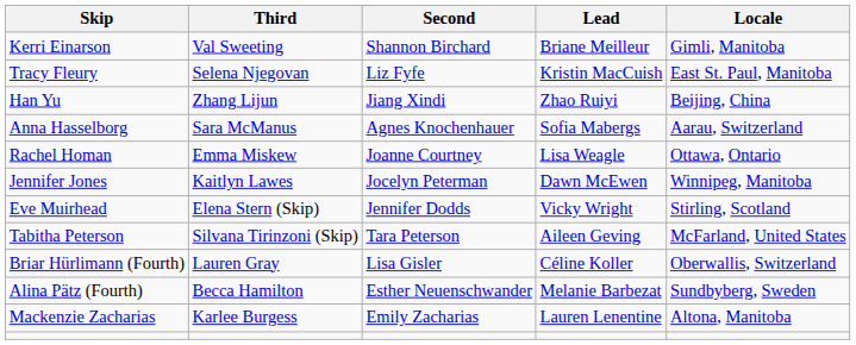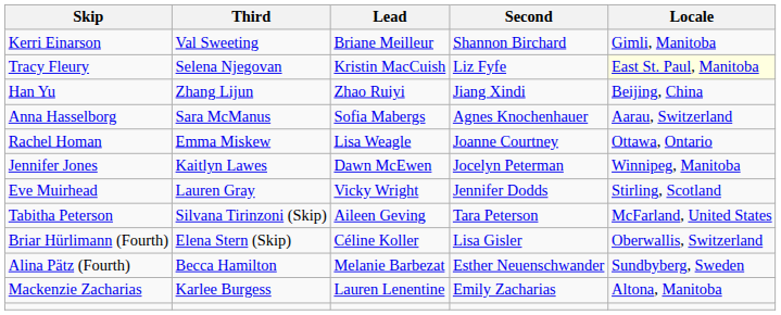 <table class=wikitable>
 <tr>
 <th>Skip</th>
 <th>Third</th>
+<th>Lead</th>
 <th>Second</th>
-<th>Lead</th>
 <th>Locale</th>
 </tr>
 <tr>
 <td><a href='#'>Kerri Einarson</a></td>
 <td><a href='#'>Val Sweeting</a></td>
+<td><a href='#'>Briane Meilleur</a></td>
 <td><a href='#'>Shannon Birchard</a></td>
-<td><a href='#'>Briane Meilleur</a></td>
 <td> <a href='#'>Gimli</a>, <a href='#'>Manitoba</a></td>
 </tr>
 <tr>
 <td><a href='#'>Tracy Fleury</a></td>
 <td><a href='#'>Selena Njegovan</a></td>
+<td><a href='#'>Kristin MacCuish</a></td>
 <td><a href='#'>Liz Fyfe</a></td>
-<td><a href='#'>Kristin MacCuish</a></td>
-<td> <a href='#'>East St. Paul</a>, <a href='#'>Manitoba</a></td>
+<td style="background: lightyellow;"> <a href='#'>East St. Paul</a>, <a href='#'>Manitoba</a></td>
 </tr>
 <tr>
 <td><a href='#'>Han Yu</a></td>
 <td><a href='#'>Zhang Lijun</a></td>
+<td><a href='#'>Zhao Ruiyi</a></td>
 <td><a href='#'>Jiang Xindi</a></td>
-<td><a href='#'>Zhao Ruiyi</a></td>
 <td> <a href='#'>Beijing</a>, <a href='#'>China</a></td>
 </tr>
 <tr>
 <td><a href='#'>Anna Hasselborg</a></td>
 <td><a href='#'>Sara McManus</a></td>
+<td><a href='#'>Sofia Mabergs</a></td>
 <td><a href='#'>Agnes Knochenhauer</a></td>
-<td><a href='#'>Sofia Mabergs</a></td>
 <td> <a href='#'>Aarau</a>, <a href='#'>Switzerland</a></td>
 </tr>
 <tr>
 <td><a href='#'>Rachel Homan</a></td>
 <td><a href='#'>Emma Miskew</a></td>
+<td><a href='#'>Lisa Weagle</a></td>
 <td><a href='#'>Joanne Courtney</a></td>
-<td><a href='#'>Lisa Weagle</a></td>
 <td> <a href='#'>Ottawa</a>, <a href='#'>Ontario</a></td>
 </tr>
 <tr>
 <td><a href='#'>Jennifer Jones</a></td>
 <td><a href='#'>Kaitlyn Lawes</a></td>
+<td><a href='#'>Dawn McEwen</a></td>
 <td><a href='#'>Jocelyn Peterman</a></td>
-<td><a href='#'>Dawn McEwen</a></td>
 <td> <a href='#'>Winnipeg</a>, <a href='#'>Manitoba</a></td>
 </tr>
 <tr>
 <td><a href='#'>Eve Muirhead</a></td>
-<td><a href='#'>Elena Stern</a> (Skip)</td>
+<td><a href='#'>Lauren Gray</a></td>
+<td><a href='#'>Vicky Wright</a></td>
 <td><a href='#'>Jennifer Dodds</a></td>
-<td><a href='#'>Vicky Wright</a></td>
 <td> <a href='#'>Stirling</a>, <a href='#'>Scotland</a></td>
 </tr>
 <tr>
 <td><a href='#'>Tabitha Peterson</a></td>
 <td><a href='#'>Silvana Tirinzoni</a> (Skip)</td>
+<td><a href='#'>Aileen Geving</a></td>
 <td><a href='#'>Tara Peterson</a></td>
-<td><a href='#'>Aileen Geving</a></td>
 <td> <a href='#'>McFarland</a>, <a href='#'>United States</a></td>
 </tr>
 <tr>
 <td><a href='#'>Briar Hürlimann</a> (Fourth)</td>
-<td><a href='#'>Lauren Gray</a></td>
+<td><a href='#'>Elena Stern</a> (Skip)</td>
+<td><a href='#'>Céline Koller</a></td>
 <td><a href='#'>Lisa Gisler</a></td>
-<td><a href='#'>Céline Koller</a></td>
 <td> <a href='#'>Oberwallis</a>, <a href='#'>Switzerland</a></td>
 </tr>
 <tr>
 <td><a href='#'>Alina Pätz</a> (Fourth)</td>
 <td><a href='#'>Becca Hamilton</a></td>
+<td><a href='#'>Melanie Barbezat</a></td>
 <td><a href='#'>Esther Neuenschwander</a></td>
-<td><a href='#'>Melanie Barbezat</a></td>
 <td> <a href='#'>Sundbyberg</a>, <a href='#'>Sweden</a></td>
 </tr>
 <tr>
 <td><a href='#'>Mackenzie Zacharias</a></td>
 <td><a href='#'>Karlee Burgess</a></td>
+<td><a href='#'>Lauren Lenentine</a></td>
 <td><a href='#'>Emily Zacharias</a></td>
-<td><a href='#'>Lauren Lenentine</a></td>
 <td> <a href='#'>Altona</a>, <a href='#'>Manitoba</a></td>
 </tr>
 <tr>
 <td></td>
 <td></td>
 <td></td>
 <td></td>
 <td></td>
 </tr>
 </table>
